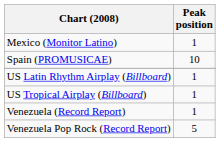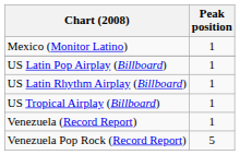 <table class="wikitable sortable">
 <tr>
 <th align="left">Chart (2008)</th>
 <th align="left">Peak<br>position</th>
 </tr>
 <tr>
 <td>Mexico (<a href='#'>Monitor Latino</a>)</td>
 <td align="center">1</td>
 </tr>
 <tr>
-<td>Spain (<a href='#'>PROMUSICAE</a>)</td>
-<td align="center">10</td>
 </tr>
 <tr>
 </tr>
 <tr>
+<td align="left">US <a href='#'>Latin Pop Airplay</a> (<a href='#'><em>Billboard</em></a>)</td>
+<td align="center">1</td>
 </tr>
 <tr>
 <td align="left">US <a href='#'>Latin Rhythm Airplay</a> (<a href='#'><em>Billboard</em></a>)</td>
 <td align="center">1</td>
 </tr>
 <tr>
 <td align="left">US <a href='#'>Tropical Airplay</a> (<a href='#'><em>Billboard</em></a>)</td>
 <td align="center">1</td>
 </tr>
 <tr>
 <td>Venezuela (<a href='#'>Record Report</a>)</td>
 <td align="center">1</td>
 </tr>
 <tr>
 <td>Venezuela Pop Rock (<a href='#'>Record Report</a>)</td>
 <td align="center">5</td>
 </tr>
 </table>
